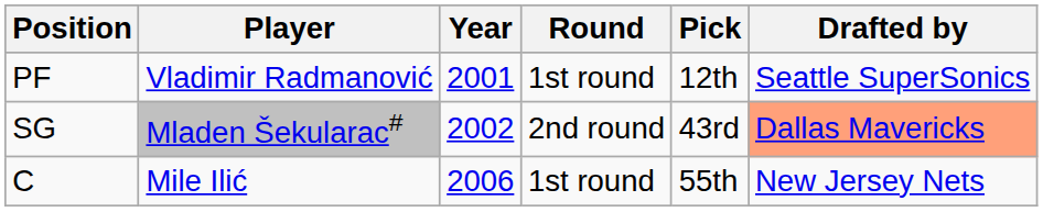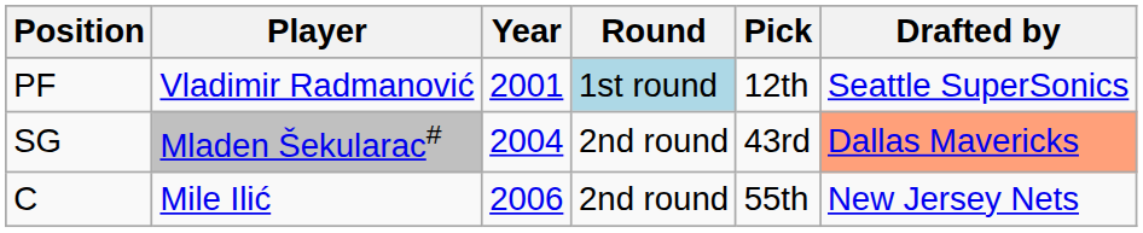 <table class="wikitable sortable" style="text-align: left;">
 <tr>
 <th>Position</th>
 <th>Player</th>
 <th>Year</th>
 <th>Round</th>
 <th>Pick</th>
 <th>Drafted by</th>
 </tr>
 <tr>
 <td>PF</td>
 <td> <a href='#'>Vladimir Radmanović</a></td>
 <td><a href='#'>2001</a></td>
-<td>1st round</td>
+<td style="background: lightblue;">1st round</td>
 <td>12th</td>
 <td><a href='#'>Seattle SuperSonics</a></td>
 </tr>
 <tr>
 <td>SG</td>
 <td style="background:silver;"> <a href='#'>Mladen Šekularac</a><sup>#</sup></td>
-<td><a href='#'>2002</a></td>
+<td><a href='#'>2004</a></td>
 <td>2nd round</td>
 <td>43rd</td>
 <td style="background: lightsalmon;"><a href='#'>Dallas Mavericks</a></td>
 </tr>
 <tr>
 <td>C</td>
 <td> <a href='#'>Mile Ilić</a></td>
 <td><a href='#'>2006</a></td>
-<td>1st round</td>
+<td>2nd round</td>
 <td>55th</td>
 <td><a href='#'>New Jersey Nets</a></td>
 </tr>
 </table>
